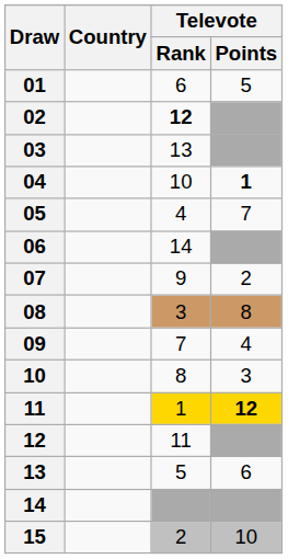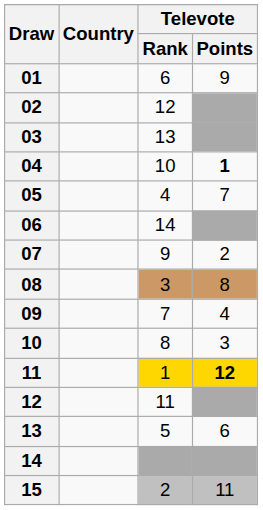 <table class="sortable wikitable collapsible plainrowheaders" style="text-align:center;">
 <tr>
 </tr>
 <tr>
 <th scope="col" rowspan="2">Draw</th>
 <th scope="col" rowspan="2">Country</th>
 <th scope="col" colspan="2">Televote</th>
 </tr>
 <tr>
 <th scope="col">Rank</th>
 <th scope="col">Points</th>
 </tr>
 <tr>
 <th scope="row" style="text-align:center;">01</th>
 <td style="text-align:left;"></td>
 <td>6</td>
-<td>5</td>
+<td>9</td>
 </tr>
 <tr>
 <th scope="row" style="text-align:center;">02</th>
 <td style="text-align:left;"></td>
-<td><strong>12</strong></td>
+<td>12</td>
 <td style="background:#AAAAAA;"></td>
 </tr>
 <tr>
 <th scope="row" style="text-align:center;">03</th>
 <td style="text-align:left;"></td>
 <td>13</td>
 <td style="background:#AAAAAA;"></td>
 </tr>
 <tr>
 <th scope="row" style="text-align:center;">04</th>
 <td style="text-align:left;"></td>
 <td>10</td>
 <td><strong>1</strong></td>
 </tr>
 <tr>
 <th scope="row" style="text-align:center;">05</th>
 <td style="text-align:left;"></td>
 <td>4</td>
 <td>7</td>
 </tr>
 <tr>
 <th scope="row" style="text-align:center;">06</th>
 <td style="text-align:left;"></td>
 <td>14</td>
 <td style="background:#AAAAAA;"></td>
 </tr>
 <tr>
 <th scope="row" style="text-align:center;">07</th>
 <td style="text-align:left;"></td>
 <td>9</td>
 <td>2</td>
 </tr>
 <tr>
 <th scope="row" style="text-align:center;">08</th>
 <td style="text-align:left;"></td>
 <td style="background:#CC9966;">3</td>
 <td style="background:#CC9966;">8</td>
 </tr>
 <tr>
 <th scope="row" style="text-align:center;">09</th>
 <td style="text-align:left;"></td>
 <td>7</td>
 <td>4</td>
 </tr>
 <tr>
 <th scope="row" style="text-align:center;">10</th>
 <td style="text-align:left;"></td>
 <td>8</td>
 <td>3</td>
 </tr>
 <tr>
 <th scope="row" style="text-align:center;">11</th>
 <td style="text-align:left;"></td>
 <td style="background:gold;">1</td>
 <td style="background:gold;"><strong>12</strong></td>
 </tr>
 <tr>
 <th scope="row" style="text-align:center;">12</th>
 <td style="text-align:left;"></td>
 <td>11</td>
 <td style="background:#AAAAAA;"></td>
 </tr>
 <tr>
 <th scope="row" style="text-align:center;">13</th>
 <td style="text-align:left;"></td>
 <td>5</td>
 <td>6</td>
 </tr>
 <tr class=sortbottom>
 <th scope="row" style="text-align:center;">14</th>
 <td style="text-align:left;"></td>
 <td style="background:#AAAAAA;"></td>
 <td style="background:#AAAAAA;"></td>
 </tr>
 <tr>
 <th scope="row" style="text-align:center;">15</th>
 <td style="text-align:left;"></td>
 <td style="background:silver;">2</td>
-<td style="background:silver;">10</td>
+<td style="background:silver;">11</td>
 </tr>
 </table>
